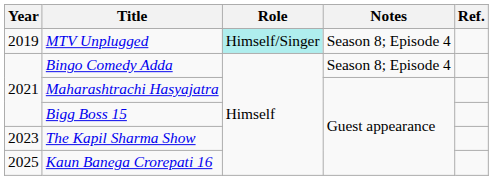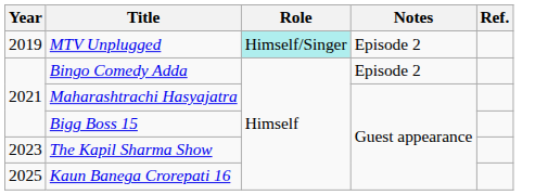 <table class="wikitable sortable">
 <tr>
 <th>Year</th>
 <th>Title</th>
 <th>Role</th>
 <th>Notes</th>
 <th>Ref.</th>
 </tr>
 <tr>
 <td>2019</td>
 <td><em><a href='#'>MTV Unplugged</a></em></td>
 <td style="background: paleturquoise;">Himself/Singer</td>
-<td>Season 8; Episode 4</td>
+<td>Episode 2</td>
 <td></td>
 </tr>
 <tr>
 <td rowspan="3">2021</td>
 <td><em><a href='#'>Bingo Comedy Adda</a></em></td>
 <td rowspan="5">Himself</td>
-<td>Season 8; Episode 4</td>
+<td>Episode 2</td>
 <td></td>
 </tr>
 <tr>
 <td><em><a href='#'>Maharashtrachi Hasyajatra</a></em></td>
 <td rowspan="4">Guest appearance</td>
 <td></td>
 </tr>
 <tr>
 <td><a href='#'><em>Bigg Boss 15</em></a></td>
 <td></td>
 </tr>
 <tr>
 <td>2023</td>
 <td><em><a href='#'>The Kapil Sharma Show</a></em></td>
 <td></td>
 </tr>
 <tr>
 <td>2025</td>
 <td><em><a href='#'>Kaun Banega Crorepati 16</a></em></td>
 <td></td>
 </tr>
 </table>
